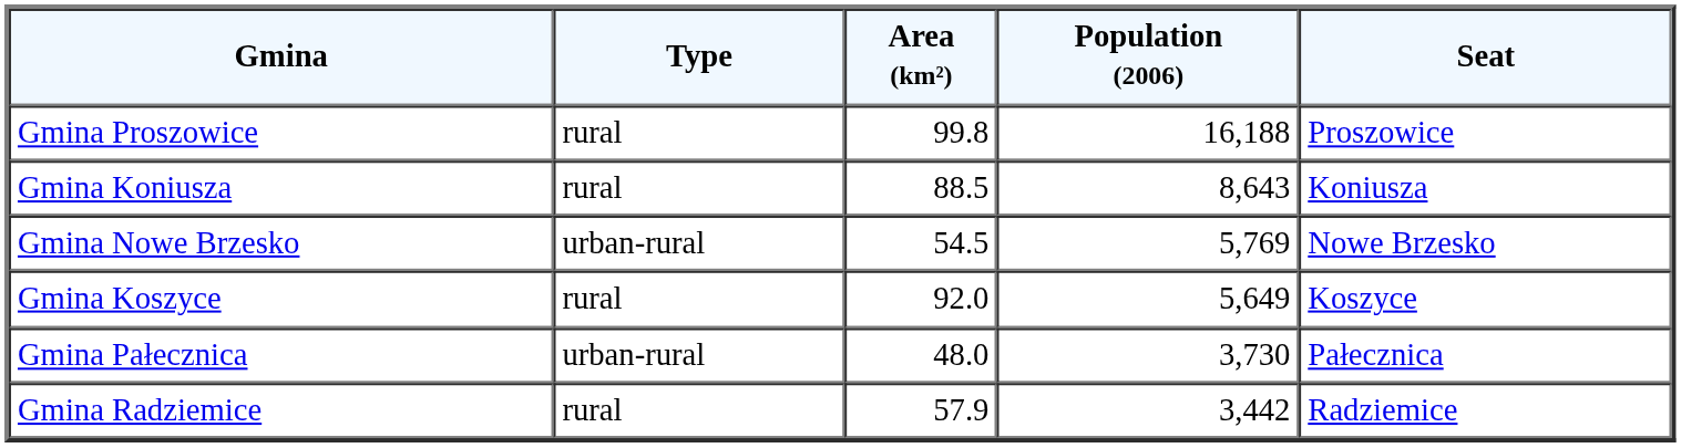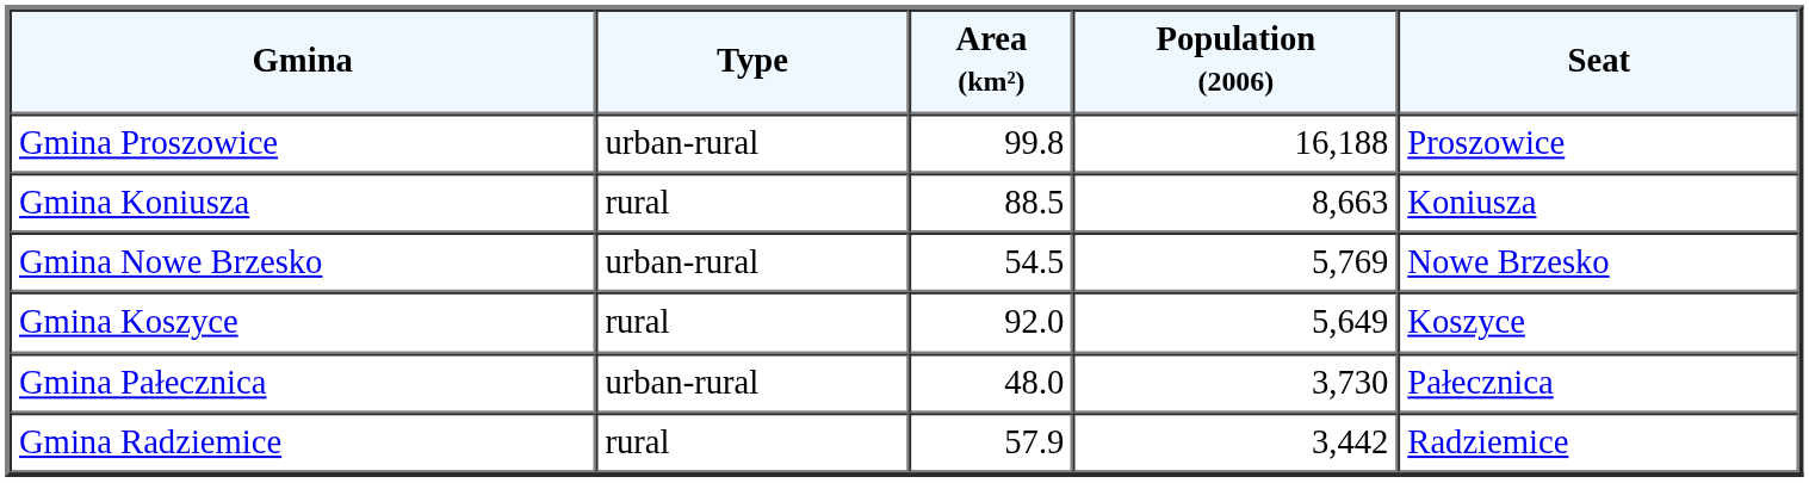 <table width="60%" border="2" cellpadding="3" cellspacing="0" style="font-size:90%;line-height:120%;">
 <tr bgcolor="F0F8FF">
 <td style="text-align:center;"><strong>Gmina</strong></td>
 <td style="text-align:center;"><strong>Type</strong></td>
 <td style="text-align:center;"><strong>Area<br><small>(km²)</small></strong></td>
 <td style="text-align:center;"><strong>Population<br><small>(2006)</small></strong></td>
 <td style="text-align:center;"><strong>Seat</strong></td>
 </tr>
 <tr>
 <td><a href='#'>Gmina Proszowice</a></td>
-<td>rural</td>
+<td>urban-rural</td>
 <td style="text-align:right;">99.8</td>
 <td style="text-align:right;">16,188</td>
 <td><a href='#'>Proszowice</a></td>
 </tr>
 <tr>
 <td><a href='#'>Gmina Koniusza</a></td>
 <td>rural</td>
 <td style="text-align:right;">88.5</td>
-<td style="text-align:right;">8,643</td>
+<td style="text-align:right;">8,663</td>
 <td><a href='#'>Koniusza</a></td>
 </tr>
 <tr>
 <td><a href='#'>Gmina Nowe Brzesko</a></td>
 <td>urban-rural</td>
 <td style="text-align:right;">54.5</td>
 <td style="text-align:right;">5,769</td>
 <td><a href='#'>Nowe Brzesko</a></td>
 </tr>
 <tr>
 <td><a href='#'>Gmina Koszyce</a></td>
 <td>rural</td>
 <td style="text-align:right;">92.0</td>
 <td style="text-align:right;">5,649</td>
 <td><a href='#'>Koszyce</a></td>
 </tr>
 <tr>
 <td><a href='#'>Gmina Pałecznica</a></td>
 <td>urban-rural</td>
 <td style="text-align:right;">48.0</td>
 <td style="text-align:right;">3,730</td>
 <td><a href='#'>Pałecznica</a></td>
 </tr>
 <tr>
 <td><a href='#'>Gmina Radziemice</a></td>
 <td>rural</td>
 <td style="text-align:right;">57.9</td>
 <td style="text-align:right;">3,442</td>
 <td><a href='#'>Radziemice</a></td>
 </tr>
 <tr>
 </tr>
 </table>
